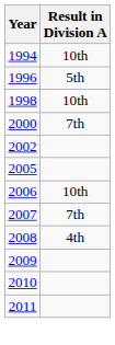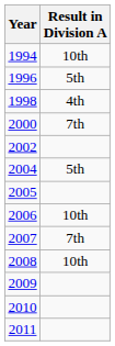 <table class="wikitable" style="text-align:center">
 <tr>
 <th>Year</th>
 <th>Result in<br>Division A</th>
 </tr>
 <tr>
 <td><a href='#'>1994</a></td>
 <td>10th</td>
 </tr>
 <tr>
 <td><a href='#'>1996</a></td>
 <td>5th</td>
 </tr>
 <tr>
 <td><a href='#'>1998</a></td>
-<td>10th</td>
+<td>4th</td>
 </tr>
 <tr>
 <td><a href='#'>2000</a></td>
 <td>7th</td>
 </tr>
 <tr>
 <td><a href='#'>2002</a></td>
 <td></td>
+</tr>
+<tr>
+<td><a href='#'>2004</a></td>
+<td>5th</td>
 </tr>
 <tr>
 <td><a href='#'>2005</a></td>
 <td></td>
 </tr>
 <tr>
 <td><a href='#'>2006</a></td>
 <td>10th</td>
 </tr>
 <tr>
 <td><a href='#'>2007</a></td>
 <td>7th</td>
 </tr>
 <tr>
 <td><a href='#'>2008</a></td>
-<td>4th</td>
+<td>10th</td>
 </tr>
 <tr>
 <td><a href='#'>2009</a></td>
 <td></td>
 </tr>
 <tr>
 <td><a href='#'>2010</a></td>
 <td></td>
 </tr>
 <tr>
 <td><a href='#'>2011</a></td>
 <td></td>
 </tr>
 </table>
